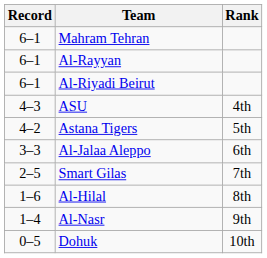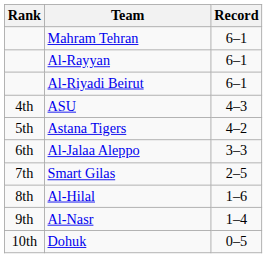 <table class=wikitable style="text-align:center;">
 <tr>
+<th>Rank</th>
+<th width=180>Team</th>
 <th>Record</th>
-<th width=180>Team</th>
-<th>Rank</th>
 </tr>
 <tr>
+<td></td>
+<td align=left> <a href='#'>Mahram Tehran</a></td>
 <td align=center>6–1</td>
-<td align=left> <a href='#'>Mahram Tehran</a></td>
-<td></td>
 </tr>
 <tr>
+<td></td>
+<td align=left> <a href='#'>Al-Rayyan</a></td>
 <td align=center>6–1</td>
-<td align=left> <a href='#'>Al-Rayyan</a></td>
-<td></td>
 </tr>
 <tr>
+<td></td>
+<td align=left> <a href='#'>Al-Riyadi Beirut</a></td>
 <td align=center>6–1</td>
-<td align=left> <a href='#'>Al-Riyadi Beirut</a></td>
-<td></td>
 </tr>
 <tr>
+<td>4th</td>
+<td align=left> <a href='#'>ASU</a></td>
 <td align=center>4–3</td>
-<td align=left> <a href='#'>ASU</a></td>
-<td>4th</td>
 </tr>
 <tr>
+<td>5th</td>
+<td align=left> <a href='#'>Astana Tigers</a></td>
 <td align=center>4–2</td>
-<td align=left> <a href='#'>Astana Tigers</a></td>
-<td>5th</td>
 </tr>
 <tr>
+<td>6th</td>
+<td align=left> <a href='#'>Al-Jalaa Aleppo</a></td>
 <td align=center>3–3</td>
-<td align=left> <a href='#'>Al-Jalaa Aleppo</a></td>
-<td>6th</td>
 </tr>
 <tr>
+<td>7th</td>
+<td align=left> <a href='#'>Smart Gilas</a></td>
 <td align=center>2–5</td>
-<td align=left> <a href='#'>Smart Gilas</a></td>
-<td>7th</td>
 </tr>
 <tr>
+<td>8th</td>
+<td align=left> <a href='#'>Al-Hilal</a></td>
 <td align=center>1–6</td>
-<td align=left> <a href='#'>Al-Hilal</a></td>
-<td>8th</td>
 </tr>
 <tr>
+<td>9th</td>
+<td align=left> <a href='#'>Al-Nasr</a></td>
 <td align=center>1–4</td>
-<td align=left> <a href='#'>Al-Nasr</a></td>
-<td>9th</td>
 </tr>
 <tr>
+<td>10th</td>
+<td align=left> <a href='#'>Dohuk</a></td>
 <td align=center>0–5</td>
-<td align=left> <a href='#'>Dohuk</a></td>
-<td>10th</td>
 </tr>
 </table>
